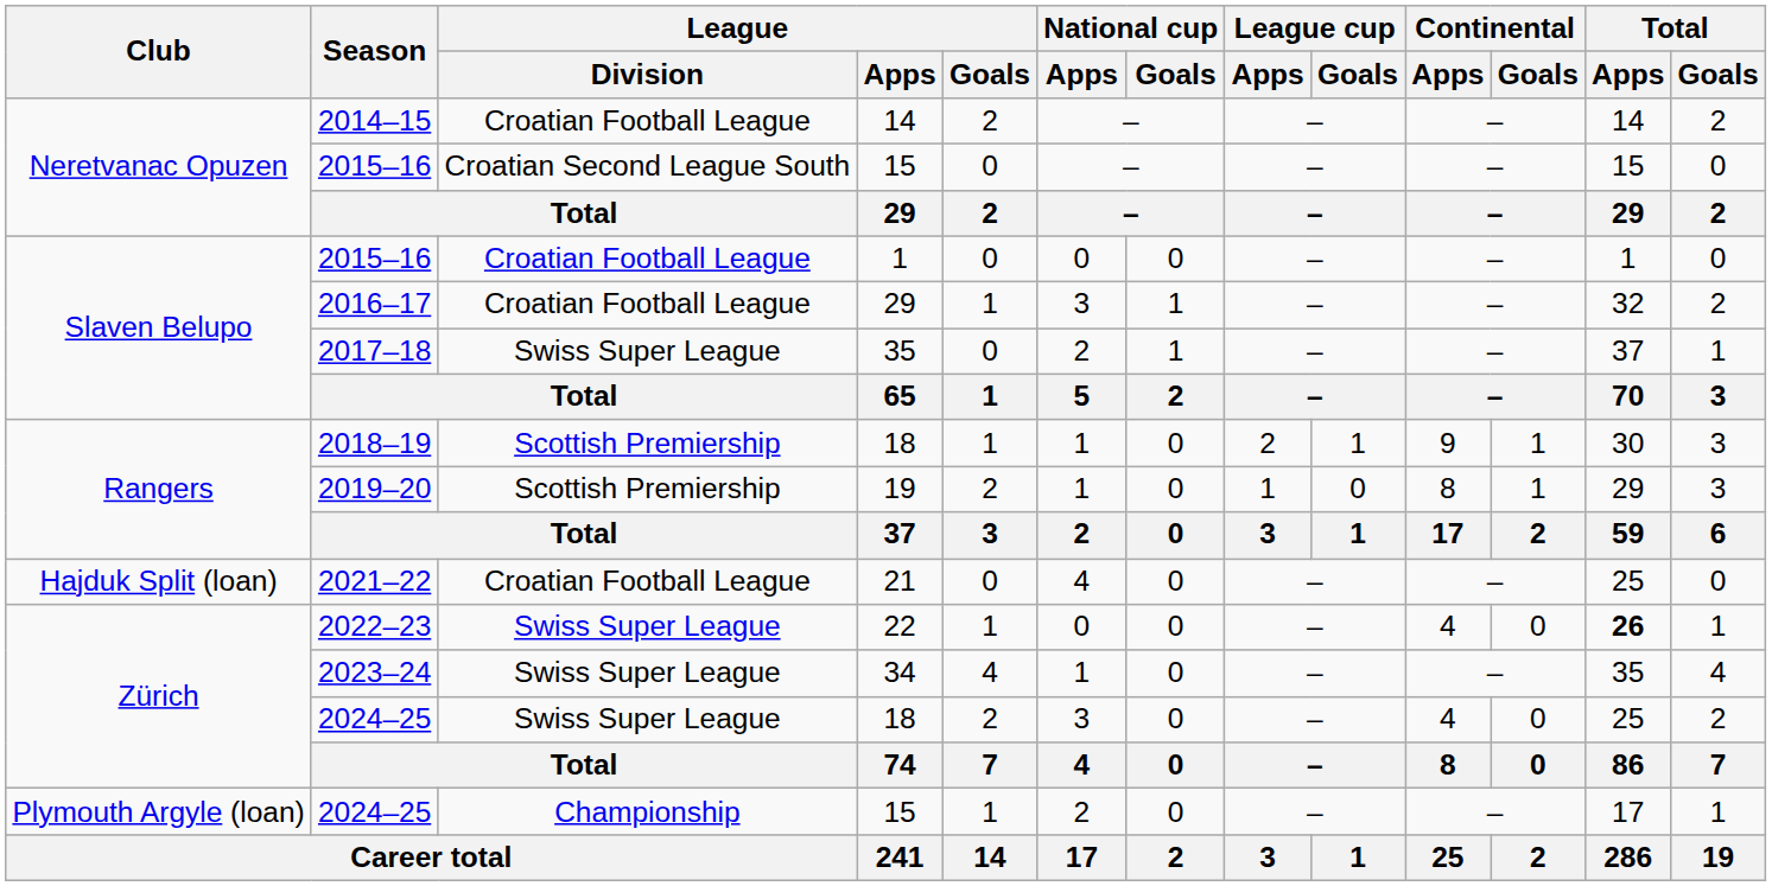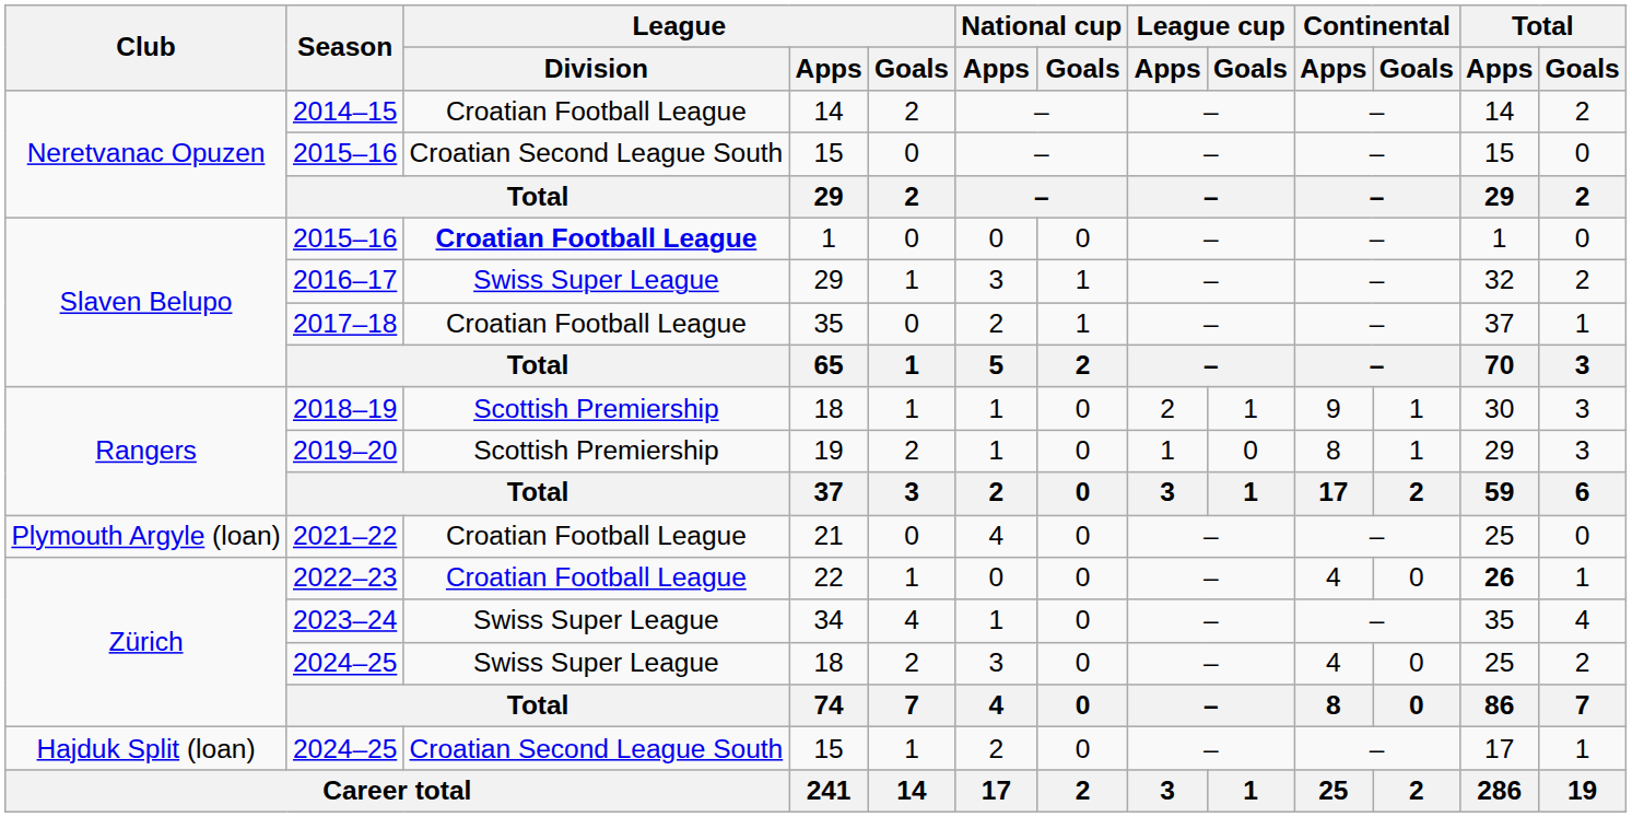 <table class="wikitable" style="text-align:center">
 <tr>
 <th rowspan="2">Club</th>
 <th rowspan="2">Season</th>
 <th colspan="3">League</th>
 <th colspan="2">National cup</th>
 <th colspan="2">League cup</th>
 <th colspan="2">Continental</th>
 <th colspan="2">Total</th>
 </tr>
 <tr>
 <th>Division</th>
 <th>Apps</th>
 <th>Goals</th>
 <th>Apps</th>
 <th>Goals</th>
 <th>Apps</th>
 <th>Goals</th>
 <th>Apps</th>
 <th>Goals</th>
 <th>Apps</th>
 <th>Goals</th>
 </tr>
 <tr>
 <td rowspan="3"><a href='#'>Neretvanac Opuzen</a></td>
 <td><a href='#'>2014–15</a></td>
 <td>Croatian Football League</td>
 <td>14</td>
 <td>2</td>
 <td colspan="2">–</td>
 <td colspan="2">–</td>
 <td colspan="2">–</td>
 <td>14</td>
 <td>2</td>
 </tr>
 <tr>
 <td><a href='#'>2015–16</a></td>
 <td>Croatian Second League South</td>
 <td>15</td>
 <td>0</td>
 <td colspan="2">–</td>
 <td colspan="2">–</td>
 <td colspan="2">–</td>
 <td>15</td>
 <td>0</td>
 </tr>
 <tr>
 <th colspan="2">Total</th>
 <th>29</th>
 <th>2</th>
 <th colspan="2">–</th>
 <th colspan="2">–</th>
 <th colspan="2">–</th>
 <th>29</th>
 <th>2</th>
 </tr>
 <tr>
 <td rowspan="4"><a href='#'>Slaven Belupo</a></td>
 <td><a href='#'>2015–16</a></td>
-<td><a href='#'>Croatian Football League</a></td>
+<td><strong><a href='#'>Croatian Football League</a></strong></td>
 <td>1</td>
 <td>0</td>
 <td>0</td>
 <td>0</td>
 <td colspan="2">–</td>
 <td colspan="2">–</td>
 <td>1</td>
 <td>0</td>
 </tr>
 <tr>
 <td><a href='#'>2016–17</a></td>
-<td>Croatian Football League</td>
+<td><a href='#'>Swiss Super League</a></td>
 <td>29</td>
 <td>1</td>
 <td>3</td>
 <td>1</td>
 <td colspan="2">–</td>
 <td colspan="2">–</td>
 <td>32</td>
 <td>2</td>
 </tr>
 <tr>
 <td><a href='#'>2017–18</a></td>
-<td>Swiss Super League</td>
+<td>Croatian Football League</td>
 <td>35</td>
 <td>0</td>
 <td>2</td>
 <td>1</td>
 <td colspan="2">–</td>
 <td colspan="2">–</td>
 <td>37</td>
 <td>1</td>
 </tr>
 <tr>
 <th colspan="2">Total</th>
 <th>65</th>
 <th>1</th>
 <th>5</th>
 <th>2</th>
 <th colspan="2">–</th>
 <th colspan="2">–</th>
 <th>70</th>
 <th>3</th>
 </tr>
 <tr>
 <td rowspan="3"><a href='#'>Rangers</a></td>
 <td><a href='#'>2018–19</a></td>
 <td><a href='#'>Scottish Premiership</a></td>
 <td>18</td>
 <td>1</td>
 <td>1</td>
 <td>0</td>
 <td>2</td>
 <td>1</td>
 <td>9</td>
 <td>1</td>
 <td>30</td>
 <td>3</td>
 </tr>
 <tr>
 <td><a href='#'>2019–20</a></td>
 <td>Scottish Premiership</td>
 <td>19</td>
 <td>2</td>
 <td>1</td>
 <td>0</td>
 <td>1</td>
 <td>0</td>
 <td>8</td>
 <td>1</td>
 <td>29</td>
 <td>3</td>
 </tr>
 <tr>
 <th colspan="2">Total</th>
 <th>37</th>
 <th>3</th>
 <th>2</th>
 <th>0</th>
 <th>3</th>
 <th>1</th>
 <th>17</th>
 <th>2</th>
 <th>59</th>
 <th>6</th>
 </tr>
 <tr>
-<td><a href='#'>Hajduk Split</a> (loan)</td>
+<td><a href='#'>Plymouth Argyle</a> (loan)</td>
 <td><a href='#'>2021–22</a></td>
 <td>Croatian Football League</td>
 <td>21</td>
 <td>0</td>
 <td>4</td>
 <td>0</td>
 <td colspan="2">–</td>
 <td colspan="2">–</td>
 <td>25</td>
 <td>0</td>
 </tr>
 <tr>
 <td rowspan="4"><a href='#'>Zürich</a></td>
 <td><a href='#'>2022–23</a></td>
-<td><a href='#'>Swiss Super League</a></td>
+<td><a href='#'>Croatian Football League</a></td>
 <td>22</td>
 <td>1</td>
 <td>0</td>
 <td>0</td>
 <td colspan="2">–</td>
 <td>4</td>
 <td>0</td>
 <td><strong>26</strong></td>
 <td>1</td>
 </tr>
 <tr>
 <td><a href='#'>2023–24</a></td>
 <td>Swiss Super League</td>
 <td>34</td>
 <td>4</td>
 <td>1</td>
 <td>0</td>
 <td colspan="2">–</td>
 <td colspan="2">–</td>
 <td>35</td>
 <td>4</td>
 </tr>
 <tr>
 <td><a href='#'>2024–25</a></td>
 <td>Swiss Super League</td>
 <td>18</td>
 <td>2</td>
 <td>3</td>
 <td>0</td>
 <td colspan="2">–</td>
 <td>4</td>
 <td>0</td>
 <td>25</td>
 <td>2</td>
 </tr>
 <tr>
 <th colspan="2">Total</th>
 <th>74</th>
 <th>7</th>
 <th>4</th>
 <th>0</th>
 <th colspan="2">–</th>
 <th>8</th>
 <th>0</th>
 <th>86</th>
 <th>7</th>
 </tr>
 <tr>
-<td><a href='#'>Plymouth Argyle</a> (loan)</td>
+<td><a href='#'>Hajduk Split</a> (loan)</td>
 <td><a href='#'>2024–25</a></td>
-<td><a href='#'>Championship</a></td>
+<td><a href='#'>Croatian Second League South</a></td>
 <td>15</td>
 <td>1</td>
 <td>2</td>
 <td>0</td>
 <td colspan="2">–</td>
 <td colspan="2">–</td>
 <td>17</td>
 <td>1</td>
 </tr>
 <tr>
 <th colspan="3">Career total</th>
 <th>241</th>
 <th>14</th>
 <th>17</th>
 <th>2</th>
 <th>3</th>
 <th>1</th>
 <th>25</th>
 <th>2</th>
 <th>286</th>
 <th>19</th>
 </tr>
 </table>
